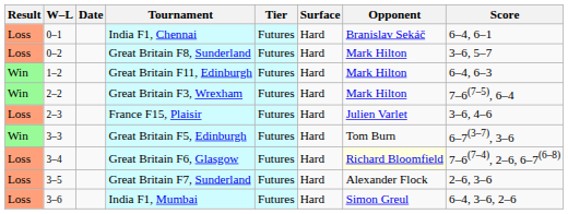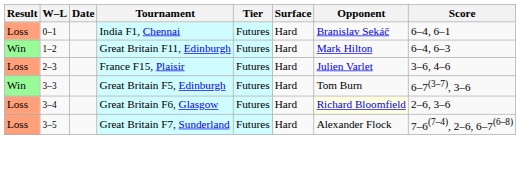 <table class="sortable wikitable">
 <tr>
 <th>Result</th>
 <th class="unsortable">W–L</th>
 <th>Date</th>
 <th>Tournament</th>
 <th>Tier</th>
 <th>Surface</th>
 <th>Opponent</th>
 <th class="unsortable">Score</th>
 </tr>
 <tr>
 <td style="background:#ffa07a;">Loss</td>
 <td><small>0–1</small></td>
 <td></td>
 <td style="background:#cffcff;">India F1, <a href='#'>Chennai</a></td>
 <td style="background:#cffcff;">Futures</td>
 <td>Hard</td>
 <td> <a href='#'>Branislav Sekáč</a></td>
 <td>6–4, 6–1</td>
 </tr>
 <tr>
-<td style="background:#ffa07a;">Loss</td>
-<td><small>0–2</small></td>
-<td></td>
-<td style="background:#cffcff;">Great Britain F8, <a href='#'>Sunderland</a></td>
-<td style="background:#cffcff;">Futures</td>
-<td>Hard</td>
-<td> <a href='#'>Mark Hilton</a></td>
-<td>3–6, 5–7</td>
-</tr>
-<tr>
 <td style="background:#98fb98;">Win</td>
 <td><small>1–2</small></td>
 <td></td>
 <td style="background:#cffcff;">Great Britain F11, <a href='#'>Edinburgh</a></td>
 <td style="background:#cffcff;">Futures</td>
 <td>Hard</td>
 <td> <a href='#'>Mark Hilton</a></td>
 <td>6–4, 6–3</td>
-</tr>
-<tr>
-<td style="background:#98fb98;">Win</td>
-<td><small>2–2</small></td>
-<td></td>
-<td style="background:#cffcff;">Great Britain F3, <a href='#'>Wrexham</a></td>
-<td style="background:#cffcff;">Futures</td>
-<td>Hard</td>
-<td> <a href='#'>Mark Hilton</a></td>
-<td>7–6<sup>(7–5)</sup>, 6–4</td>
 </tr>
 <tr>
 <td style="background:#ffa07a;">Loss</td>
 <td><small>2–3</small></td>
 <td></td>
 <td style="background:#cffcff;">France F15, <a href='#'>Plaisir</a></td>
 <td style="background:#cffcff;">Futures</td>
 <td>Hard</td>
 <td> <a href='#'>Julien Varlet</a></td>
 <td>3–6, 4–6</td>
 </tr>
 <tr>
 <td style="background:#98fb98;">Win</td>
 <td><small>3–3</small></td>
 <td></td>
 <td style="background:#cffcff;">Great Britain F5, <a href='#'>Edinburgh</a></td>
 <td style="background:#cffcff;">Futures</td>
 <td>Hard</td>
 <td> Tom Burn</td>
 <td>6–7<sup>(3–7)</sup>, 3–6</td>
 </tr>
 <tr>
 <td style="background:#ffa07a;">Loss</td>
 <td><small>3–4</small></td>
 <td></td>
 <td style="background:#cffcff;">Great Britain F6, <a href='#'>Glasgow</a></td>
 <td style="background:#cffcff;">Futures</td>
 <td>Hard</td>
 <td style="background: lightyellow;"> <a href='#'>Richard Bloomfield</a></td>
-<td>7–6<sup>(7–4)</sup>, 2–6, 6–7<sup>(6–8)</sup></td>
+<td>2–6, 3–6</td>
 </tr>
 <tr>
 <td style="background:#ffa07a;">Loss</td>
 <td><small>3–5</small></td>
 <td></td>
 <td style="background:#cffcff;">Great Britain F7, <a href='#'>Sunderland</a></td>
 <td style="background:#cffcff;">Futures</td>
 <td>Hard</td>
 <td> Alexander Flock</td>
-<td>2–6, 3–6</td>
-</tr>
-<tr>
-<td style="background:#ffa07a;">Loss</td>
-<td><small>3–6</small></td>
-<td></td>
-<td style="background:#cffcff;">India F1, <a href='#'>Mumbai</a></td>
-<td style="background:#cffcff;">Futures</td>
-<td>Hard</td>
-<td> <a href='#'>Simon Greul</a></td>
-<td>6–4, 3–6, 2–6</td>
+<td>7–6<sup>(7–4)</sup>, 2–6, 6–7<sup>(6–8)</sup></td>
 </tr>
 </table>
